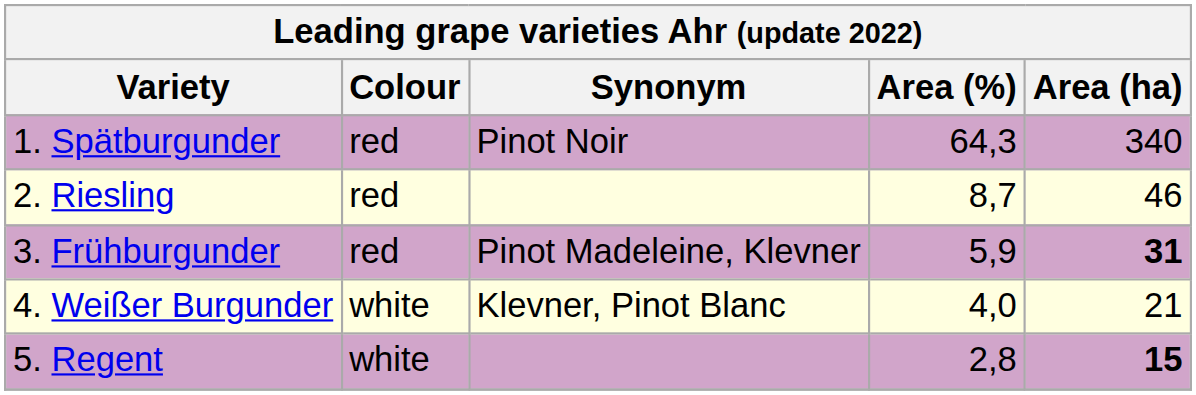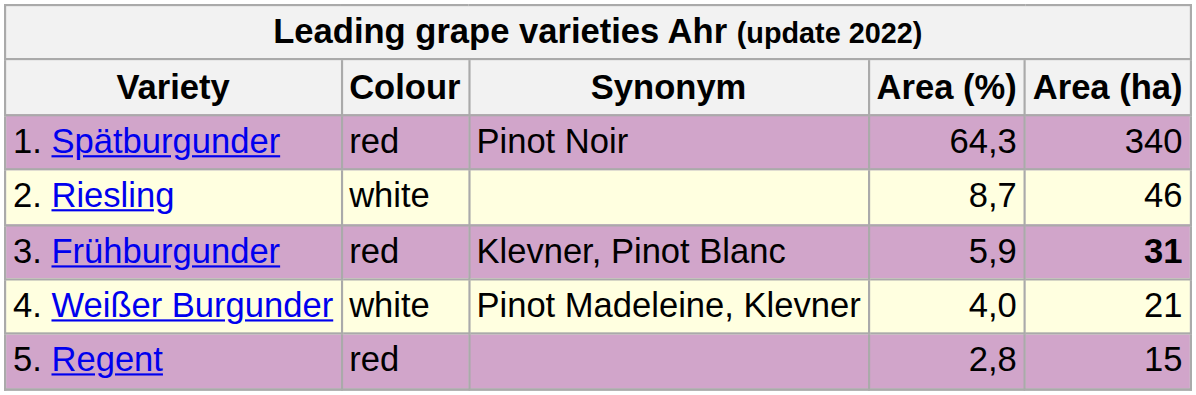 <table class="wikitable">
 <tr>
 <th colspan="5">Leading grape varieties Ahr <small>(update 2022)</small></th>
 </tr>
 <tr>
 <th>Variety</th>
 <th>Colour</th>
 <th>Synonym</th>
 <th>Area (%)</th>
 <th>Area (ha)</th>
 </tr>
 <tr style="background:#D1A5CA">
 <td>1. <a href='#'>Spätburgunder</a></td>
 <td>red</td>
 <td>Pinot Noir</td>
 <td align="right">64,3</td>
 <td align="right">340</td>
 </tr>
 <tr style="background:#FFFFE0">
 <td>2. <a href='#'>Riesling</a></td>
-<td>red</td>
+<td>white</td>
 <td></td>
 <td align="right">8,7</td>
 <td align="right">46</td>
 </tr>
 <tr style="background:#D1A5CA">
 <td>3. <a href='#'>Frühburgunder</a></td>
 <td>red</td>
-<td>Pinot Madeleine, Klevner</td>
+<td>Klevner, Pinot Blanc</td>
 <td align="right">5,9</td>
 <td align="right"><strong>31</strong></td>
 </tr>
 <tr style="background:#FFFFE0">
 <td>4. <a href='#'>Weißer Burgunder</a></td>
 <td>white</td>
-<td>Klevner, Pinot Blanc</td>
+<td>Pinot Madeleine, Klevner</td>
 <td align="right">4,0</td>
 <td align="right">21</td>
 </tr>
 <tr style="background:#D1A5CA">
 <td>5. <a href='#'>Regent</a></td>
-<td>white</td>
+<td>red</td>
 <td></td>
 <td align="right">2,8</td>
-<td align="right"><strong>15</strong></td>
+<td align="right">15</td>
 </tr>
 <tr style="background:#FFFFE0">
 </tr>
 </table>
